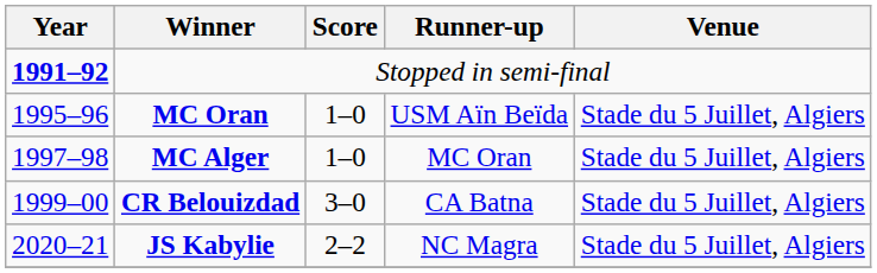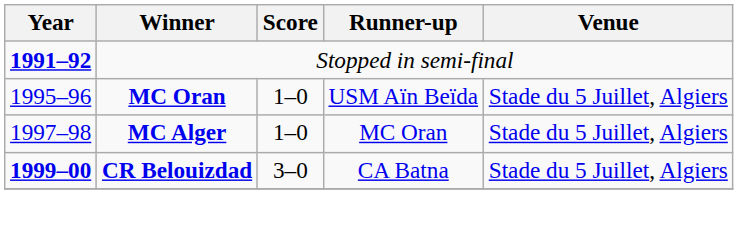 <table class="wikitable" style="text-align: center;">
 <tr>
 <th>Year</th>
 <th>Winner</th>
 <th>Score</th>
 <th>Runner-up</th>
 <th>Venue</th>
 </tr>
 <tr>
 <td><strong><a href='#'>1991–92</a></strong></td>
 <td colspan=4><em>Stopped in semi-final</em></td>
 </tr>
 <tr>
 <td><a href='#'>1995–96</a></td>
 <td><strong><a href='#'>MC Oran</a></strong></td>
 <td>1–0</td>
 <td><a href='#'>USM Aïn Beïda</a></td>
 <td><a href='#'>Stade du 5 Juillet</a>, <a href='#'>Algiers</a></td>
 </tr>
 <tr>
 <td><a href='#'>1997–98</a></td>
 <td><strong><a href='#'>MC Alger</a></strong></td>
 <td>1–0</td>
 <td><a href='#'>MC Oran</a></td>
 <td><a href='#'>Stade du 5 Juillet</a>, <a href='#'>Algiers</a></td>
 </tr>
 <tr>
-<td><a href='#'>1999–00</a></td>
+<td><strong><a href='#'>1999–00</a></strong></td>
 <td><strong><a href='#'>CR Belouizdad</a></strong></td>
 <td>3–0</td>
 <td><a href='#'>CA Batna</a></td>
 <td><a href='#'>Stade du 5 Juillet</a>, <a href='#'>Algiers</a></td>
 </tr>
 <tr>
-<td><a href='#'>2020–21</a></td>
-<td><strong><a href='#'>JS Kabylie</a></strong></td>
-<td>2–2 </td>
-<td><a href='#'>NC Magra</a></td>
-<td><a href='#'>Stade du 5 Juillet</a>, <a href='#'>Algiers</a></td>
-</tr>
-<tr>
 </tr>
 </table>
